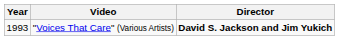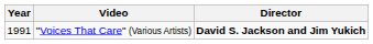 <table class="wikitable">
 <tr>
 <th>Year</th>
 <th>Video</th>
 <th>Director</th>
 </tr>
 <tr>
-<td>1993</td>
+<td>1991</td>
 <td>"<a href='#'>Voices That Care</a>" <small>(Various Artists)</small></td>
 <td><strong>David S. Jackson and Jim Yukich</strong></td>
 </tr>
 </table>
